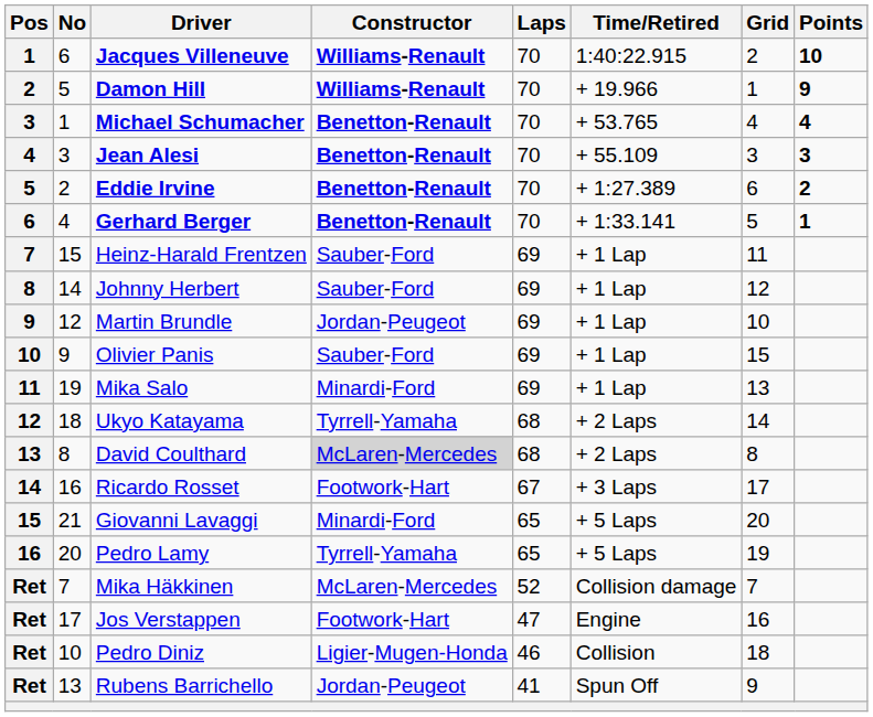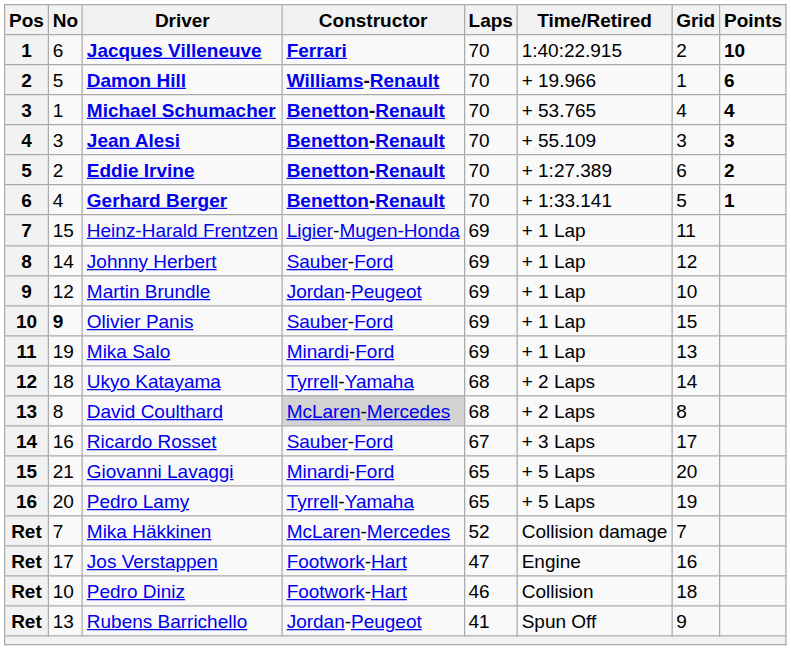 <table class="wikitable" style="font-size: 95%;">
 <tr>
 <th>Pos</th>
 <th>No</th>
 <th>Driver</th>
 <th>Constructor</th>
 <th>Laps</th>
 <th>Time/Retired</th>
 <th>Grid</th>
 <th>Points</th>
 </tr>
 <tr>
 <th>1</th>
 <td>6</td>
 <td> <strong><a href='#'>Jacques Villeneuve</a></strong></td>
-<td><strong><a href='#'>Williams</a>-<a href='#'>Renault</a></strong></td>
+<td><strong><a href='#'>Ferrari</a></strong></td>
 <td>70</td>
 <td>1:40:22.915</td>
 <td>2</td>
 <td><strong>10</strong></td>
 </tr>
 <tr>
 <th>2</th>
 <td>5</td>
 <td> <strong><a href='#'>Damon Hill</a></strong></td>
 <td><strong><a href='#'>Williams</a>-<a href='#'>Renault</a></strong></td>
 <td>70</td>
 <td>+ 19.966</td>
 <td>1</td>
-<td><strong>9</strong></td>
+<td><strong>6</strong></td>
 </tr>
 <tr>
 <th>3</th>
 <td>1</td>
 <td> <strong><a href='#'>Michael Schumacher</a></strong></td>
 <td><strong><a href='#'>Benetton</a>-<a href='#'>Renault</a></strong></td>
 <td>70</td>
 <td>+ 53.765</td>
 <td>4</td>
 <td><strong>4</strong></td>
 </tr>
 <tr>
 <th>4</th>
 <td>3</td>
 <td> <strong><a href='#'>Jean Alesi</a></strong></td>
 <td><strong><a href='#'>Benetton</a>-<a href='#'>Renault</a></strong></td>
 <td>70</td>
 <td>+ 55.109</td>
 <td>3</td>
 <td><strong>3</strong></td>
 </tr>
 <tr>
 <th>5</th>
 <td>2</td>
 <td> <strong><a href='#'>Eddie Irvine</a></strong></td>
 <td><strong><a href='#'>Benetton</a>-<a href='#'>Renault</a></strong></td>
 <td>70</td>
 <td>+ 1:27.389</td>
 <td>6</td>
 <td><strong>2</strong></td>
 </tr>
 <tr>
 <th>6</th>
 <td>4</td>
 <td> <strong><a href='#'>Gerhard Berger</a></strong></td>
 <td><strong><a href='#'>Benetton</a>-<a href='#'>Renault</a></strong></td>
 <td>70</td>
 <td>+ 1:33.141</td>
 <td>5</td>
 <td><strong>1</strong></td>
 </tr>
 <tr>
 <th>7</th>
 <td>15</td>
 <td> <a href='#'>Heinz-Harald Frentzen</a></td>
-<td><a href='#'>Sauber</a>-<a href='#'>Ford</a></td>
+<td><a href='#'>Ligier</a>-<a href='#'>Mugen-Honda</a></td>
 <td>69</td>
 <td>+ 1 Lap</td>
 <td>11</td>
 <td> </td>
 </tr>
 <tr>
 <th>8</th>
 <td>14</td>
 <td> <a href='#'>Johnny Herbert</a></td>
 <td><a href='#'>Sauber</a>-<a href='#'>Ford</a></td>
 <td>69</td>
 <td>+ 1 Lap</td>
 <td>12</td>
 <td> </td>
 </tr>
 <tr>
 <th>9</th>
 <td>12</td>
 <td> <a href='#'>Martin Brundle</a></td>
 <td><a href='#'>Jordan</a>-<a href='#'>Peugeot</a></td>
 <td>69</td>
 <td>+ 1 Lap</td>
 <td>10</td>
 <td> </td>
 </tr>
 <tr>
 <th>10</th>
-<td>9</td>
+<td><strong>9</strong></td>
 <td> <a href='#'>Olivier Panis</a></td>
 <td><a href='#'>Sauber</a>-<a href='#'>Ford</a></td>
 <td>69</td>
 <td>+ 1 Lap</td>
 <td>15</td>
 <td> </td>
 </tr>
 <tr>
 <th>11</th>
 <td>19</td>
 <td> <a href='#'>Mika Salo</a></td>
 <td><a href='#'>Minardi</a>-<a href='#'>Ford</a></td>
 <td>69</td>
 <td>+ 1 Lap</td>
 <td>13</td>
 <td> </td>
 </tr>
 <tr>
 <th>12</th>
 <td>18</td>
 <td> <a href='#'>Ukyo Katayama</a></td>
 <td><a href='#'>Tyrrell</a>-<a href='#'>Yamaha</a></td>
 <td>68</td>
 <td>+ 2 Laps</td>
 <td>14</td>
 <td> </td>
 </tr>
 <tr>
 <th>13</th>
 <td>8</td>
 <td> <a href='#'>David Coulthard</a></td>
 <td style="background: lightgrey;"><a href='#'>McLaren</a>-<a href='#'>Mercedes</a></td>
 <td>68</td>
 <td>+ 2 Laps</td>
 <td>8</td>
 <td> </td>
 </tr>
 <tr>
 <th>14</th>
 <td>16</td>
 <td> <a href='#'>Ricardo Rosset</a></td>
-<td><a href='#'>Footwork</a>-<a href='#'>Hart</a></td>
+<td><a href='#'>Sauber</a>-<a href='#'>Ford</a></td>
 <td>67</td>
 <td>+ 3 Laps</td>
 <td>17</td>
 <td> </td>
 </tr>
 <tr>
 <th>15</th>
 <td>21</td>
 <td> <a href='#'>Giovanni Lavaggi</a></td>
 <td><a href='#'>Minardi</a>-<a href='#'>Ford</a></td>
 <td>65</td>
 <td>+ 5 Laps</td>
 <td>20</td>
 <td> </td>
 </tr>
 <tr>
 <th>16</th>
 <td>20</td>
 <td> <a href='#'>Pedro Lamy</a></td>
 <td><a href='#'>Tyrrell</a>-<a href='#'>Yamaha</a></td>
 <td>65</td>
 <td>+ 5 Laps</td>
 <td>19</td>
 <td> </td>
 </tr>
 <tr>
 <th>Ret</th>
 <td>7</td>
 <td> <a href='#'>Mika Häkkinen</a></td>
 <td><a href='#'>McLaren</a>-<a href='#'>Mercedes</a></td>
 <td>52</td>
 <td>Collision damage</td>
 <td>7</td>
 <td> </td>
 </tr>
 <tr>
 <th>Ret</th>
 <td>17</td>
 <td> <a href='#'>Jos Verstappen</a></td>
 <td><a href='#'>Footwork</a>-<a href='#'>Hart</a></td>
 <td>47</td>
 <td>Engine</td>
 <td>16</td>
 <td> </td>
 </tr>
 <tr>
 <th>Ret</th>
 <td>10</td>
 <td> <a href='#'>Pedro Diniz</a></td>
-<td><a href='#'>Ligier</a>-<a href='#'>Mugen-Honda</a></td>
+<td><a href='#'>Footwork</a>-<a href='#'>Hart</a></td>
 <td>46</td>
 <td>Collision</td>
 <td>18</td>
 <td> </td>
 </tr>
 <tr>
 <th>Ret</th>
 <td>13</td>
 <td> <a href='#'>Rubens Barrichello</a></td>
 <td><a href='#'>Jordan</a>-<a href='#'>Peugeot</a></td>
 <td>41</td>
 <td>Spun Off</td>
 <td>9</td>
 <td> </td>
 </tr>
 <tr>
 <th colspan="8"></th>
 </tr>
 </table>
